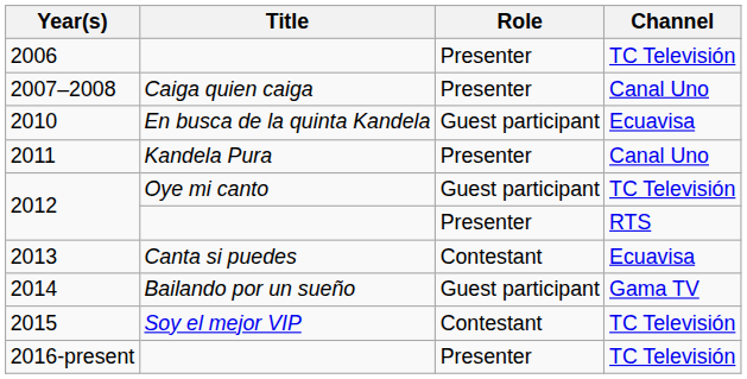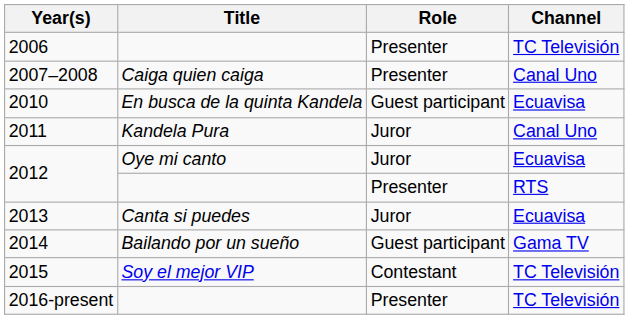 <table class="wikitable">
 <tr>
 <th>Year(s)</th>
 <th>Title</th>
 <th>Role</th>
 <th>Channel</th>
 </tr>
 <tr>
 <td>2006</td>
 <td><em></em></td>
 <td>Presenter</td>
 <td><a href='#'>TC Televisión</a></td>
 </tr>
 <tr>
 <td>2007–2008</td>
 <td><em>Caiga quien caiga</em></td>
 <td>Presenter</td>
 <td><a href='#'>Canal Uno</a></td>
 </tr>
 <tr>
 <td>2010</td>
 <td><em>En busca de la quinta Kandela</em></td>
 <td>Guest participant</td>
 <td><a href='#'>Ecuavisa</a></td>
 </tr>
 <tr>
 <td>2011</td>
 <td><em>Kandela Pura</em></td>
-<td>Presenter</td>
+<td>Juror</td>
 <td><a href='#'>Canal Uno</a></td>
 </tr>
 <tr>
 <td rowspan="2">2012</td>
 <td><em>Oye mi canto</em></td>
-<td>Guest participant</td>
-<td><a href='#'>TC Televisión</a></td>
+<td>Juror</td>
+<td><a href='#'>Ecuavisa</a></td>
 </tr>
 <tr>
 <td><em></em></td>
 <td>Presenter</td>
 <td><a href='#'>RTS</a></td>
 </tr>
 <tr>
 <td>2013</td>
 <td><em>Canta si puedes</em></td>
-<td>Contestant</td>
+<td>Juror</td>
 <td><a href='#'>Ecuavisa</a></td>
 </tr>
 <tr>
 <td>2014</td>
 <td><em>Bailando por un sueño</em></td>
 <td>Guest participant</td>
 <td><a href='#'>Gama TV</a></td>
 </tr>
 <tr>
 <td>2015</td>
 <td><em><a href='#'>Soy el mejor VIP</a></em></td>
 <td>Contestant</td>
 <td><a href='#'>TC Televisión</a></td>
 </tr>
 <tr>
 <td>2016-present</td>
 <td><em></em></td>
 <td>Presenter</td>
 <td><a href='#'>TC Televisión</a></td>
 </tr>
 </table>
